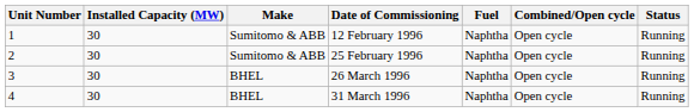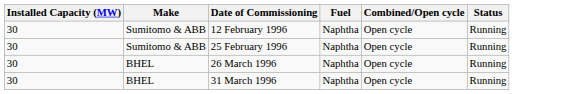 <table class="sortable wikitable">
 <tr>
-<th>Unit Number</th>
 <th>Installed Capacity (<a href='#'>MW</a>)</th>
 <th>Make</th>
 <th>Date of Commissioning</th>
 <th>Fuel</th>
 <th>Combined/Open cycle</th>
 <th>Status</th>
 </tr>
 <tr>
-<td>1</td>
 <td>30</td>
 <td>Sumitomo & ABB</td>
 <td>12 February 1996</td>
 <td>Naphtha</td>
 <td>Open cycle</td>
 <td>Running</td>
 </tr>
 <tr>
-<td>2</td>
 <td>30</td>
 <td>Sumitomo & ABB</td>
 <td>25 February 1996</td>
 <td>Naphtha</td>
 <td>Open cycle</td>
 <td>Running</td>
 </tr>
 <tr>
-<td>3</td>
 <td>30</td>
 <td>BHEL</td>
 <td>26 March 1996</td>
 <td>Naphtha</td>
 <td>Open cycle</td>
 <td>Running</td>
 </tr>
 <tr>
-<td>4</td>
 <td>30</td>
 <td>BHEL</td>
 <td>31 March 1996</td>
 <td>Naphtha</td>
 <td>Open cycle</td>
 <td>Running</td>
 </tr>
 </table>
